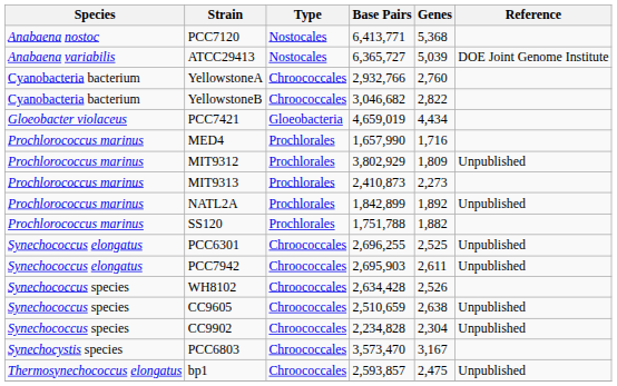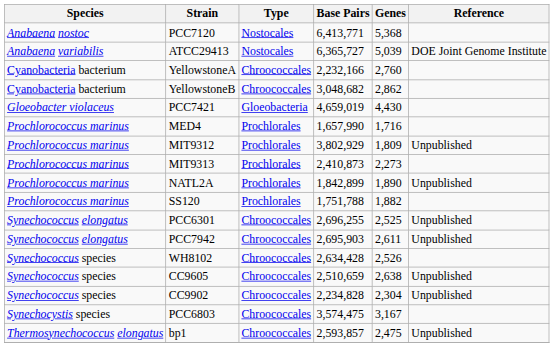 <table class="wikitable sortable">
 <tr>
 <th>Species</th>
 <th>Strain</th>
 <th>Type</th>
 <th>Base Pairs</th>
 <th>Genes</th>
 <th>Reference</th>
 </tr>
 <tr>
 <td><em><a href='#'>Anabaena</a></em> <em><a href='#'>nostoc</a></em></td>
 <td>PCC7120</td>
 <td><a href='#'>Nostocales</a></td>
 <td>6,413,771</td>
 <td>5,368</td>
 <td></td>
 </tr>
 <tr>
 <td><em><a href='#'>Anabaena</a></em> <em><a href='#'>variabilis</a></em></td>
 <td>ATCC29413</td>
 <td><a href='#'>Nostocales</a></td>
 <td>6,365,727</td>
 <td>5,039</td>
 <td>DOE Joint Genome Institute</td>
 </tr>
 <tr>
 <td><a href='#'>Cyanobacteria</a> bacterium</td>
 <td>YellowstoneA</td>
 <td><a href='#'>Chroococcales</a></td>
-<td>2,932,766</td>
+<td>2,232,166</td>
 <td>2,760</td>
 <td></td>
 </tr>
 <tr>
 <td><a href='#'>Cyanobacteria</a> bacterium</td>
 <td>YellowstoneB</td>
 <td><a href='#'>Chroococcales</a></td>
-<td>3,046,682</td>
-<td>2,822</td>
+<td>3,048,682</td>
+<td>2,862</td>
 <td></td>
 </tr>
 <tr>
 <td><em><a href='#'>Gloeobacter violaceus</a></em></td>
 <td>PCC7421</td>
 <td><a href='#'>Gloeobacteria</a></td>
 <td>4,659,019</td>
-<td>4,434</td>
+<td>4,430</td>
 <td></td>
 </tr>
 <tr>
 <td><em><a href='#'>Prochlorococcus marinus</a></em></td>
 <td>MED4</td>
 <td><a href='#'>Prochlorales</a></td>
 <td>1,657,990</td>
 <td>1,716</td>
 <td></td>
 </tr>
 <tr>
 <td><em><a href='#'>Prochlorococcus marinus</a></em></td>
 <td>MIT9312</td>
 <td><a href='#'>Prochlorales</a></td>
 <td>3,802,929</td>
 <td>1,809</td>
 <td>Unpublished</td>
 </tr>
 <tr>
 <td><em><a href='#'>Prochlorococcus marinus</a></em></td>
 <td>MIT9313</td>
 <td><a href='#'>Prochlorales</a></td>
 <td>2,410,873</td>
 <td>2,273</td>
 <td></td>
 </tr>
 <tr>
 <td><em><a href='#'>Prochlorococcus marinus</a></em></td>
 <td>NATL2A</td>
 <td><a href='#'>Prochlorales</a></td>
 <td>1,842,899</td>
-<td>1,892</td>
+<td>1,890</td>
 <td>Unpublished</td>
 </tr>
 <tr>
 <td><em><a href='#'>Prochlorococcus marinus</a></em></td>
 <td>SS120</td>
 <td><a href='#'>Prochlorales</a></td>
 <td>1,751,788</td>
 <td>1,882</td>
 <td></td>
 </tr>
 <tr>
 <td><em><a href='#'>Synechococcus</a></em> <em><a href='#'>elongatus</a></em></td>
 <td>PCC6301</td>
 <td><a href='#'>Chroococcales</a></td>
 <td>2,696,255</td>
 <td>2,525</td>
 <td>Unpublished</td>
 </tr>
 <tr>
 <td><em><a href='#'>Synechococcus</a></em> <em><a href='#'>elongatus</a></em></td>
 <td>PCC7942</td>
 <td><a href='#'>Chroococcales</a></td>
 <td>2,695,903</td>
 <td>2,611</td>
 <td>Unpublished</td>
 </tr>
 <tr>
 <td><em><a href='#'>Synechococcus</a></em> species</td>
 <td>WH8102</td>
 <td><a href='#'>Chroococcales</a></td>
 <td>2,634,428</td>
 <td>2,526</td>
 <td></td>
 </tr>
 <tr>
 <td><em><a href='#'>Synechococcus</a></em> species</td>
 <td>CC9605</td>
 <td><a href='#'>Chroococcales</a></td>
 <td>2,510,659</td>
 <td>2,638</td>
 <td>Unpublished</td>
 </tr>
 <tr>
 <td><em><a href='#'>Synechococcus</a></em> species</td>
 <td>CC9902</td>
 <td><a href='#'>Chroococcales</a></td>
 <td>2,234,828</td>
 <td>2,304</td>
 <td>Unpublished</td>
 </tr>
 <tr>
 <td><em><a href='#'>Synechocystis</a></em> species</td>
 <td>PCC6803</td>
 <td><a href='#'>Chroococcales</a></td>
-<td>3,573,470</td>
+<td>3,574,475</td>
 <td>3,167</td>
 <td></td>
 </tr>
 <tr>
 <td><em><a href='#'>Thermosynechococcus</a></em> <em><a href='#'>elongatus</a></em></td>
 <td>bp1</td>
 <td><a href='#'>Chroococcales</a></td>
 <td>2,593,857</td>
 <td>2,475</td>
 <td>Unpublished</td>
 </tr>
 <tr>
 </tr>
 </table>
